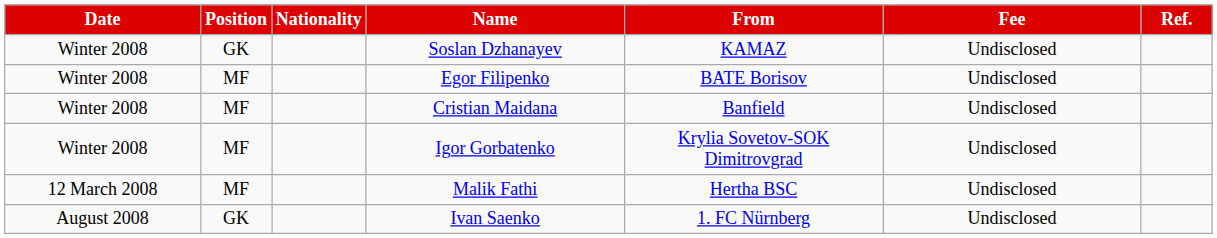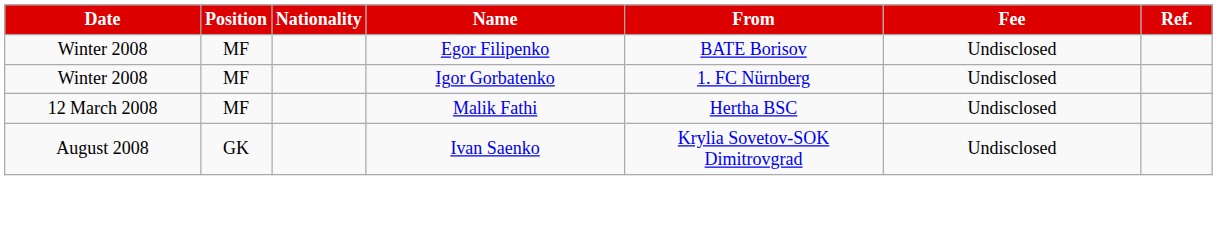 <table class="wikitable"  style="text-align:center; font-size:90%; ">
 <tr>
 <th style="background:#DD0000; color:white; width:150px;">Date</th>
 <th style="background:#DD0000; color:white; width:50px;">Position</th>
 <th style="background:#DD0000; color:white; width:50px;">Nationality</th>
 <th style="background:#DD0000; color:white; width:200px;">Name</th>
 <th style="background:#DD0000; color:white; width:200px;">From</th>
 <th style="background:#DD0000; color:white; width:200px;">Fee</th>
 <th style="background:#DD0000; color:white; width:50px;">Ref.</th>
-</tr>
-<tr>
-<td>Winter 2008</td>
-<td>GK</td>
-<td></td>
-<td><a href='#'>Soslan Dzhanayev</a></td>
-<td><a href='#'>KAMAZ</a></td>
-<td>Undisclosed</td>
-<td></td>
 </tr>
 <tr>
 <td>Winter 2008</td>
 <td>MF</td>
 <td></td>
 <td><a href='#'>Egor Filipenko</a></td>
 <td><a href='#'>BATE Borisov</a></td>
 <td>Undisclosed</td>
 <td></td>
 </tr>
 <tr>
 <td>Winter 2008</td>
 <td>MF</td>
 <td></td>
-<td><a href='#'>Cristian Maidana</a></td>
-<td><a href='#'>Banfield</a></td>
-<td>Undisclosed</td>
-<td></td>
-</tr>
-<tr>
-<td>Winter 2008</td>
-<td>MF</td>
-<td></td>
 <td><a href='#'>Igor Gorbatenko</a></td>
-<td><a href='#'>Krylia Sovetov-SOK Dimitrovgrad</a></td>
+<td><a href='#'>1. FC Nürnberg</a></td>
 <td>Undisclosed</td>
 <td></td>
 </tr>
 <tr>
 <td>12 March 2008</td>
 <td>MF</td>
 <td></td>
 <td><a href='#'>Malik Fathi</a></td>
 <td><a href='#'>Hertha BSC</a></td>
 <td>Undisclosed</td>
 <td></td>
 </tr>
 <tr>
 <td>August 2008</td>
 <td>GK</td>
 <td></td>
 <td><a href='#'>Ivan Saenko</a></td>
-<td><a href='#'>1. FC Nürnberg</a></td>
+<td><a href='#'>Krylia Sovetov-SOK Dimitrovgrad</a></td>
 <td>Undisclosed</td>
 <td></td>
 </tr>
 </table>
